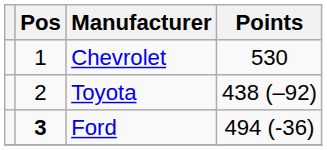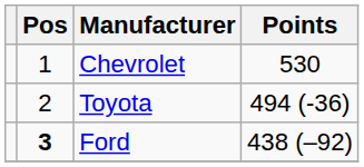 <table class="wikitable" style="font-size: 95%;">
 <tr>
 <th></th>
 <th>Pos</th>
 <th>Manufacturer</th>
 <th>Points</th>
 </tr>
 <tr>
 <td align="left"></td>
 <td style="text-align:center;">1</td>
 <td><a href='#'>Chevrolet</a></td>
 <td style="text-align:center;">530</td>
 </tr>
 <tr>
 <td align="left"></td>
 <td style="text-align:center;">2</td>
 <td><a href='#'>Toyota</a></td>
-<td style="text-align:center;">438 (–92)</td>
+<td style="text-align:center;">494 (-36)</td>
 </tr>
 <tr>
 <td align="left"></td>
 <td style="text-align:center;"><strong>3</strong></td>
 <td><a href='#'>Ford</a></td>
-<td style="text-align:center;">494 (-36)</td>
+<td style="text-align:center;">438 (–92)</td>
 </tr>
 <tr class="sortbottom">
 </tr>
 </table>
